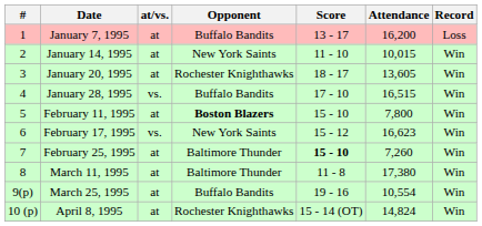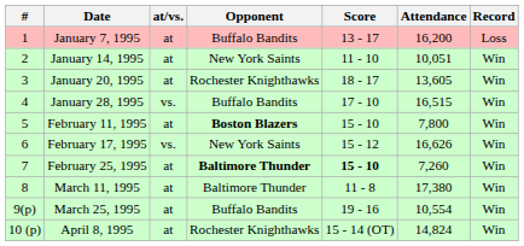 <table class="wikitable" style="text-align:center">
 <tr bgcolor="#dddddd">
 <th>#</th>
 <th>Date</th>
 <th>at/vs.</th>
 <th>Opponent</th>
 <th>Score</th>
 <th>Attendance</th>
 <th>Record</th>
 </tr>
 <tr bgcolor="ffbbbb">
 <td>1</td>
 <td>January 7, 1995</td>
 <td>at</td>
 <td>Buffalo Bandits</td>
 <td>13 - 17</td>
 <td>16,200</td>
 <td>Loss</td>
 </tr>
 <tr bgcolor="ccffcc">
 <td>2</td>
 <td>January 14, 1995</td>
 <td>at</td>
 <td>New York Saints</td>
 <td>11 - 10</td>
-<td>10,015</td>
+<td>10,051</td>
 <td>Win</td>
 </tr>
 <tr bgcolor="ccffcc">
 <td>3</td>
 <td>January 20, 1995</td>
 <td>at</td>
 <td>Rochester Knighthawks</td>
 <td>18 - 17</td>
 <td>13,605</td>
 <td>Win</td>
 </tr>
 <tr bgcolor="ccffcc">
 <td>4</td>
 <td>January 28, 1995</td>
 <td>vs.</td>
 <td>Buffalo Bandits</td>
 <td>17 - 10</td>
 <td>16,515</td>
 <td>Win</td>
 </tr>
 <tr bgcolor="ccffcc">
 <td>5</td>
 <td>February 11, 1995</td>
 <td>at</td>
 <td><strong>Boston Blazers</strong></td>
 <td>15 - 10</td>
 <td>7,800</td>
 <td>Win</td>
 </tr>
 <tr bgcolor="ccffcc">
 <td>6</td>
 <td>February 17, 1995</td>
 <td>vs.</td>
 <td>New York Saints</td>
 <td>15 - 12</td>
-<td>16,623</td>
+<td>16,626</td>
 <td>Win</td>
 </tr>
 <tr bgcolor="ccffcc">
 <td>7</td>
 <td>February 25, 1995</td>
 <td>at</td>
-<td>Baltimore Thunder</td>
+<td><strong>Baltimore Thunder</strong></td>
 <td><strong>15 - 10</strong></td>
 <td>7,260</td>
 <td>Win</td>
 </tr>
 <tr bgcolor="ccffcc">
 <td>8</td>
 <td>March 11, 1995</td>
 <td>at</td>
 <td>Baltimore Thunder</td>
 <td>11 - 8</td>
 <td>17,380</td>
 <td>Win</td>
 </tr>
 <tr bgcolor="ccffcc">
 <td>9(p)</td>
 <td>March 25, 1995</td>
 <td>at</td>
 <td>Buffalo Bandits</td>
 <td>19 - 16</td>
 <td>10,554</td>
 <td>Win</td>
 </tr>
 <tr bgcolor="ccffcc">
 <td>10 (p)</td>
 <td>April 8, 1995</td>
 <td>at</td>
 <td>Rochester Knighthawks</td>
 <td>15 - 14 (OT)</td>
 <td>14,824</td>
 <td>Win</td>
 </tr>
 </table>
